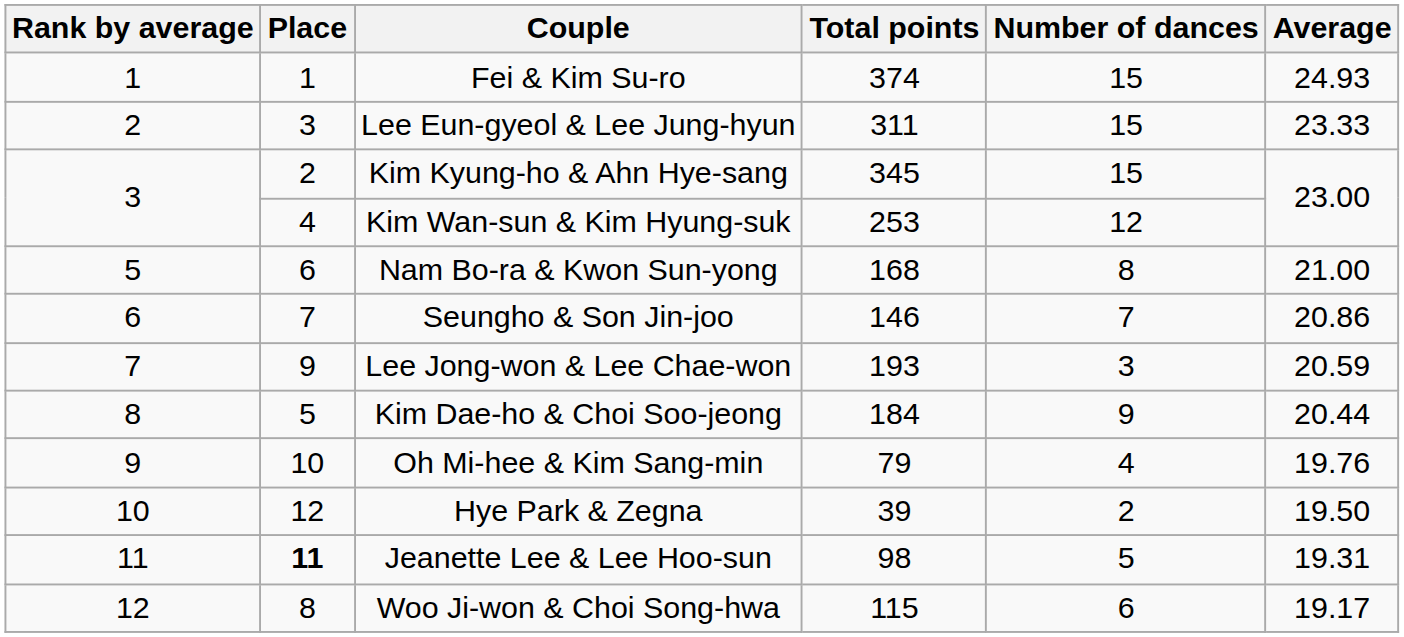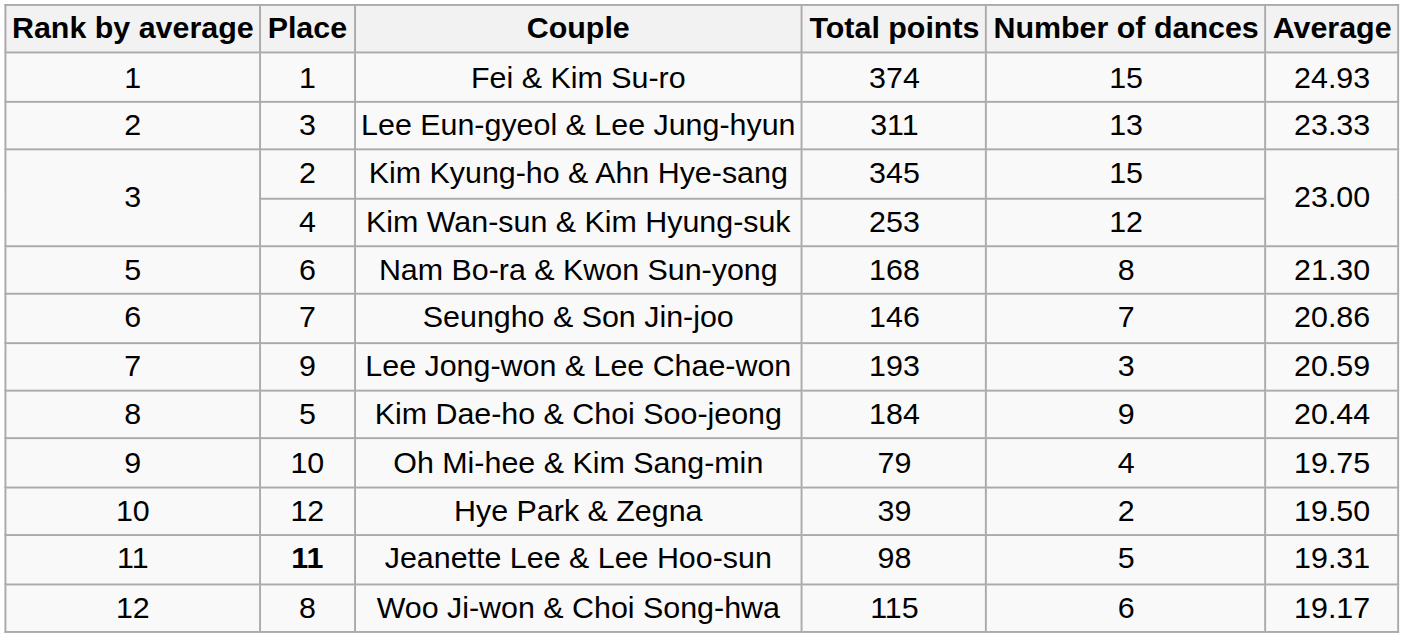 <table class="wikitable sortable" style="margin:auto; text-align: center; white-space:nowrap;" width=70%>
 <tr>
 <th>Rank by average</th>
 <th>Place</th>
 <th>Couple</th>
 <th>Total points</th>
 <th>Number of dances</th>
 <th>Average</th>
 </tr>
 <tr>
 <td>1</td>
 <td>1</td>
 <td>Fei & Kim Su-ro</td>
 <td>374</td>
 <td>15</td>
 <td>24.93</td>
 </tr>
 <tr>
 <td>2</td>
 <td>3</td>
 <td>Lee Eun-gyeol & Lee Jung-hyun</td>
 <td>311</td>
-<td>15</td>
+<td>13</td>
 <td>23.33</td>
 </tr>
 <tr>
 <td rowspan=2>3</td>
 <td>2</td>
 <td>Kim Kyung-ho & Ahn Hye-sang</td>
 <td>345</td>
 <td>15</td>
 <td rowspan=2>23.00</td>
 </tr>
 <tr>
 <td>4</td>
 <td>Kim Wan-sun & Kim Hyung-suk</td>
 <td>253</td>
 <td>12</td>
 </tr>
 <tr>
 <td>5</td>
 <td>6</td>
 <td>Nam Bo-ra & Kwon Sun-yong</td>
 <td>168</td>
 <td>8</td>
-<td>21.00</td>
+<td>21.30</td>
 </tr>
 <tr>
 <td>6</td>
 <td>7</td>
 <td>Seungho & Son Jin-joo</td>
 <td>146</td>
 <td>7</td>
 <td>20.86</td>
 </tr>
 <tr>
 <td>7</td>
 <td>9</td>
 <td>Lee Jong-won & Lee Chae-won</td>
 <td>193</td>
 <td>3</td>
 <td>20.59</td>
 </tr>
 <tr>
 <td>8</td>
 <td>5</td>
 <td>Kim Dae-ho & Choi Soo-jeong</td>
 <td>184</td>
 <td>9</td>
 <td>20.44</td>
 </tr>
 <tr>
 <td>9</td>
 <td>10</td>
 <td>Oh Mi-hee & Kim Sang-min</td>
 <td>79</td>
 <td>4</td>
-<td>19.76</td>
+<td>19.75</td>
 </tr>
 <tr>
 <td>10</td>
 <td>12</td>
 <td>Hye Park & Zegna</td>
 <td>39</td>
 <td>2</td>
 <td>19.50</td>
 </tr>
 <tr>
 <td>11</td>
 <td><strong>11</strong></td>
 <td>Jeanette Lee & Lee Hoo-sun</td>
 <td>98</td>
 <td>5</td>
 <td>19.31</td>
 </tr>
 <tr>
 <td>12</td>
 <td>8</td>
 <td>Woo Ji-won & Choi Song-hwa</td>
 <td>115</td>
 <td>6</td>
 <td>19.17</td>
 </tr>
 </table>
